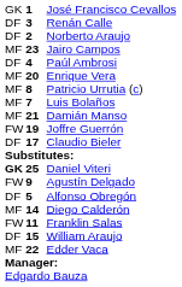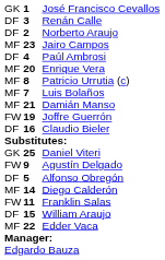 <table style="font-size:90%; margin:0.2em auto;" cellspacing="0" cellpadding="0">
 <tr>
 <th width="25"></th>
 <th width="25"></th>
 </tr>
 <tr>
 <td>GK</td>
 <td><strong>1</strong></td>
 <td> <a href='#'>José Francisco Cevallos</a></td>
 </tr>
 <tr>
 <td>DF</td>
 <td><strong>3</strong></td>
 <td> <a href='#'>Renán Calle</a></td>
 </tr>
 <tr>
 <td>DF</td>
 <td><strong>2</strong></td>
 <td> <a href='#'>Norberto Araujo</a></td>
 <td></td>
 </tr>
 <tr>
 <td>MF</td>
 <td><strong>23</strong></td>
 <td> <a href='#'>Jairo Campos</a></td>
 </tr>
 <tr>
 <td>DF</td>
 <td><strong>4</strong></td>
 <td> <a href='#'>Paúl Ambrosi</a></td>
 </tr>
 <tr>
 <td>MF</td>
 <td><strong>20</strong></td>
 <td> <a href='#'>Enrique Vera</a></td>
 <td></td>
 </tr>
 <tr>
 <td>MF</td>
 <td><strong>8</strong></td>
 <td> <a href='#'>Patricio Urrutia</a> (<a href='#'>c</a>)</td>
 <td></td>
 </tr>
 <tr>
 <td>MF</td>
 <td><strong>7</strong></td>
 <td> <a href='#'>Luis Bolaños</a></td>
 </tr>
 <tr>
 <td>MF</td>
 <td><strong>21</strong></td>
 <td> <a href='#'>Damián Manso</a></td>
 <td></td>
 <td></td>
 </tr>
 <tr>
 <td>FW</td>
 <td><strong>19</strong></td>
 <td> <a href='#'>Joffre Guerrón</a></td>
 </tr>
 <tr>
 <td>DF</td>
-<td><strong>17</strong></td>
+<td><strong>16</strong></td>
 <td> <a href='#'>Claudio Bieler</a></td>
 <td></td>
 <td></td>
 </tr>
 <tr>
 <td colspan=3><strong>Substitutes:</strong></td>
 </tr>
 <tr>
-<td><strong>GK</strong></td>
+<td>GK</td>
 <td><strong>25</strong></td>
 <td> <a href='#'>Daniel Viteri</a></td>
 </tr>
 <tr>
 <td>FW</td>
 <td><strong>9</strong></td>
 <td> <a href='#'>Agustín Delgado</a></td>
 <td></td>
 <td></td>
 </tr>
 <tr>
 <td>DF</td>
 <td><strong>5</strong></td>
 <td> <a href='#'>Alfonso Obregón</a></td>
 </tr>
 <tr>
 <td>MF</td>
 <td><strong>14</strong></td>
 <td> <a href='#'>Diego Calderón</a></td>
 </tr>
 <tr>
 <td>FW</td>
 <td><strong>11</strong></td>
 <td> <a href='#'>Franklin Salas</a></td>
 </tr>
 <tr>
 <td>DF</td>
 <td><strong>15</strong></td>
 <td> <a href='#'>William Araujo</a></td>
 <td></td>
 <td></td>
 </tr>
 <tr>
 <td>MF</td>
 <td><strong>22</strong></td>
 <td> <a href='#'>Edder Vaca</a></td>
 </tr>
 <tr>
 <td colspan=3><strong>Manager:</strong></td>
 </tr>
 <tr>
 <td colspan=4> <a href='#'>Edgardo Bauza</a></td>
 </tr>
 </table>
